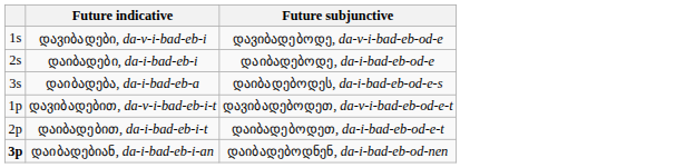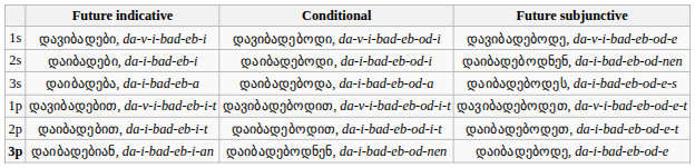 <table class="wikitable" style="text-align:center;">
 <tr>
 <th> </th>
 <th>Future indicative</th>
+<th>Conditional</th>
 <th>Future subjunctive</th>
 </tr>
 <tr>
 <td>1s</td>
 <td>დავიბადები, <em>da-v-i-bad-eb-i</em></td>
+<td>დავიბადებოდი, <em>da-v-i-bad-eb-od-i</em></td>
 <td>დავიბადებოდე, <em>da-v-i-bad-eb-od-e</em></td>
 </tr>
 <tr>
 <td>2s</td>
 <td>დაიბადები, <em>da-i-bad-eb-i</em></td>
-<td>დაიბადებოდე, <em>da-i-bad-eb-od-e</em></td>
+<td>დაიბადებოდი, <em>da-i-bad-eb-od-i</em></td>
+<td>დაიბადებოდნენ, <em>da-i-bad-eb-od-nen</em></td>
 </tr>
 <tr>
 <td>3s</td>
 <td>დაიბადება, <em>da-i-bad-eb-a</em></td>
+<td>დაიბადებოდა, <em>da-i-bad-eb-od-a</em></td>
 <td>დაიბადებოდეს, <em>da-i-bad-eb-od-e-s</em></td>
 </tr>
 <tr>
 <td>1p</td>
 <td>დავიბადებით, <em>da-v-i-bad-eb-i-t</em></td>
+<td>დავიბადებოდით, <em>da-v-i-bad-eb-od-i-t</em></td>
 <td>დავიბადებოდეთ, <em>da-v-i-bad-eb-od-e-t</em></td>
 </tr>
 <tr>
 <td>2p</td>
 <td>დაიბადებით, <em>da-i-bad-eb-i-t</em></td>
+<td>დაიბადებოდით, <em>da-i-bad-eb-od-i-t</em></td>
 <td>დაიბადებოდეთ, <em>da-i-bad-eb-od-e-t</em></td>
 </tr>
 <tr>
 <td><strong>3p</strong></td>
 <td>დაიბადებიან, <em>da-i-bad-eb-i-an</em></td>
 <td>დაიბადებოდნენ, <em>da-i-bad-eb-od-nen</em></td>
+<td>დაიბადებოდე, <em>da-i-bad-eb-od-e</em></td>
 </tr>
 </table>
